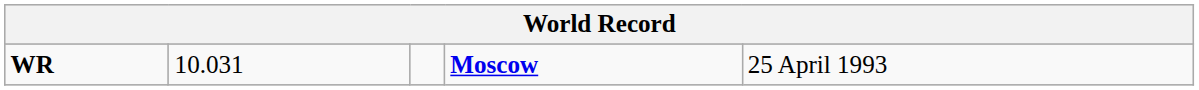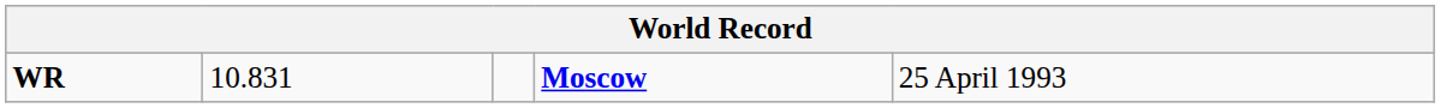 <table class="wikitable" width=60%>
 <tr>
 <th colspan=5>World Record</th>
 </tr>
 <tr>
 <td><strong>WR</strong></td>
-<td>10.031</td>
+<td>10.831</td>
 <td></td>
 <td><strong><a href='#'>Moscow</a> </strong></td>
 <td>25 April 1993</td>
 </tr>
 </table>
